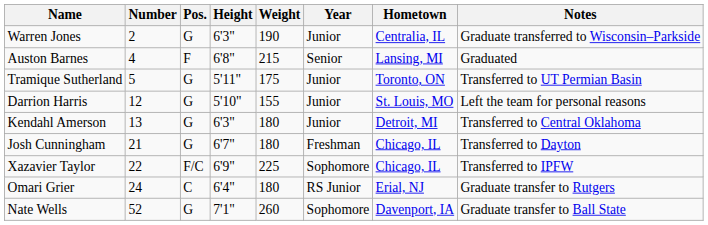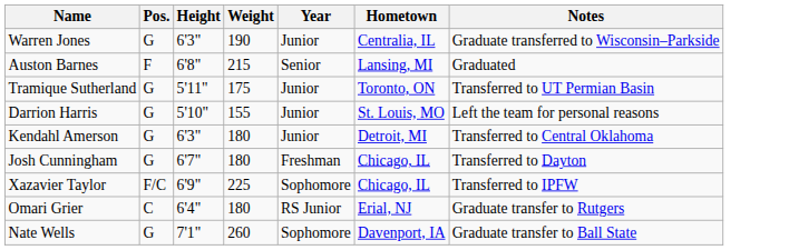 <table class="wikitable sortable" border="1">
 <tr>
 <th>Name</th>
-<th>Number</th>
 <th>Pos.</th>
 <th>Height</th>
 <th>Weight</th>
 <th>Year</th>
 <th>Hometown</th>
 <th class="unsortable">Notes</th>
 </tr>
 <tr>
 <td>Warren Jones</td>
-<td>2</td>
 <td>G</td>
 <td>6'3"</td>
 <td>190</td>
 <td>Junior</td>
 <td><a href='#'>Centralia, IL</a></td>
 <td>Graduate transferred to <a href='#'>Wisconsin–Parkside</a></td>
 </tr>
 <tr>
 <td>Auston Barnes</td>
-<td>4</td>
 <td>F</td>
 <td>6'8"</td>
 <td>215</td>
 <td>Senior</td>
 <td><a href='#'>Lansing, MI</a></td>
 <td>Graduated</td>
 </tr>
 <tr>
 <td>Tramique Sutherland</td>
-<td>5</td>
 <td>G</td>
 <td>5'11"</td>
 <td>175</td>
 <td>Junior</td>
 <td><a href='#'>Toronto, ON</a></td>
 <td>Transferred to <a href='#'>UT Permian Basin</a></td>
 </tr>
 <tr>
 <td>Darrion Harris</td>
-<td>12</td>
 <td>G</td>
 <td>5'10"</td>
 <td>155</td>
 <td>Junior</td>
 <td><a href='#'>St. Louis, MO</a></td>
 <td>Left the team for personal reasons</td>
 </tr>
 <tr>
 <td>Kendahl Amerson</td>
-<td>13</td>
 <td>G</td>
 <td>6'3"</td>
 <td>180</td>
 <td>Junior</td>
 <td><a href='#'>Detroit, MI</a></td>
 <td>Transferred to <a href='#'>Central Oklahoma</a></td>
 </tr>
 <tr>
 <td>Josh Cunningham</td>
-<td>21</td>
 <td>G</td>
 <td>6'7"</td>
 <td>180</td>
 <td>Freshman</td>
 <td><a href='#'>Chicago, IL</a></td>
 <td>Transferred to <a href='#'>Dayton</a></td>
 </tr>
 <tr>
 <td>Xazavier Taylor</td>
-<td>22</td>
 <td>F/C</td>
 <td>6'9"</td>
 <td>225</td>
 <td>Sophomore</td>
 <td><a href='#'>Chicago, IL</a></td>
 <td>Transferred to <a href='#'>IPFW</a></td>
 </tr>
 <tr>
 <td>Omari Grier</td>
-<td>24</td>
 <td>C</td>
 <td>6'4"</td>
 <td>180</td>
 <td>RS Junior</td>
 <td><a href='#'>Erial, NJ</a></td>
 <td>Graduate transfer to <a href='#'>Rutgers</a></td>
 </tr>
 <tr>
 <td>Nate Wells</td>
-<td>52</td>
 <td>G</td>
 <td>7'1"</td>
 <td>260</td>
 <td>Sophomore</td>
 <td><a href='#'>Davenport, IA</a></td>
 <td>Graduate transfer to <a href='#'>Ball State</a></td>
 </tr>
 </table>
